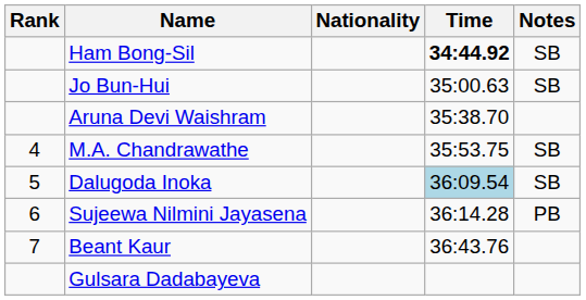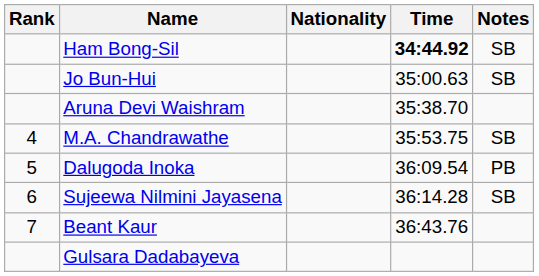 <table class="wikitable sortable" style="text-align:center">
 <tr>
 <th>Rank</th>
 <th>Name</th>
 <th>Nationality</th>
 <th>Time</th>
 <th>Notes</th>
 </tr>
 <tr>
 <td></td>
 <td align=left><a href='#'>Ham Bong-Sil</a></td>
 <td align=left></td>
 <td><strong>34:44.92</strong></td>
 <td>SB</td>
 </tr>
 <tr>
 <td></td>
 <td align=left><a href='#'>Jo Bun-Hui</a></td>
 <td align=left></td>
 <td>35:00.63</td>
 <td>SB</td>
 </tr>
 <tr>
 <td></td>
 <td align=left><a href='#'>Aruna Devi Waishram</a></td>
 <td align=left></td>
 <td>35:38.70</td>
 <td></td>
 </tr>
 <tr>
 <td>4</td>
 <td align=left><a href='#'>M.A. Chandrawathe</a></td>
 <td align=left></td>
 <td>35:53.75</td>
 <td>SB</td>
 </tr>
 <tr>
 <td>5</td>
 <td align=left><a href='#'>Dalugoda Inoka</a></td>
 <td align=left></td>
-<td style="background: lightblue;">36:09.54</td>
-<td>SB</td>
+<td>36:09.54</td>
+<td>PB</td>
 </tr>
 <tr>
 <td>6</td>
 <td align=left><a href='#'>Sujeewa Nilmini Jayasena</a></td>
 <td align=left></td>
 <td>36:14.28</td>
-<td>PB</td>
+<td>SB</td>
 </tr>
 <tr>
 <td>7</td>
 <td align=left><a href='#'>Beant Kaur</a></td>
 <td align=left></td>
 <td>36:43.76</td>
 <td></td>
 </tr>
 <tr>
 <td></td>
 <td align=left><a href='#'>Gulsara Dadabayeva</a></td>
 <td align=left></td>
 <td></td>
 <td></td>
 </tr>
 </table>
